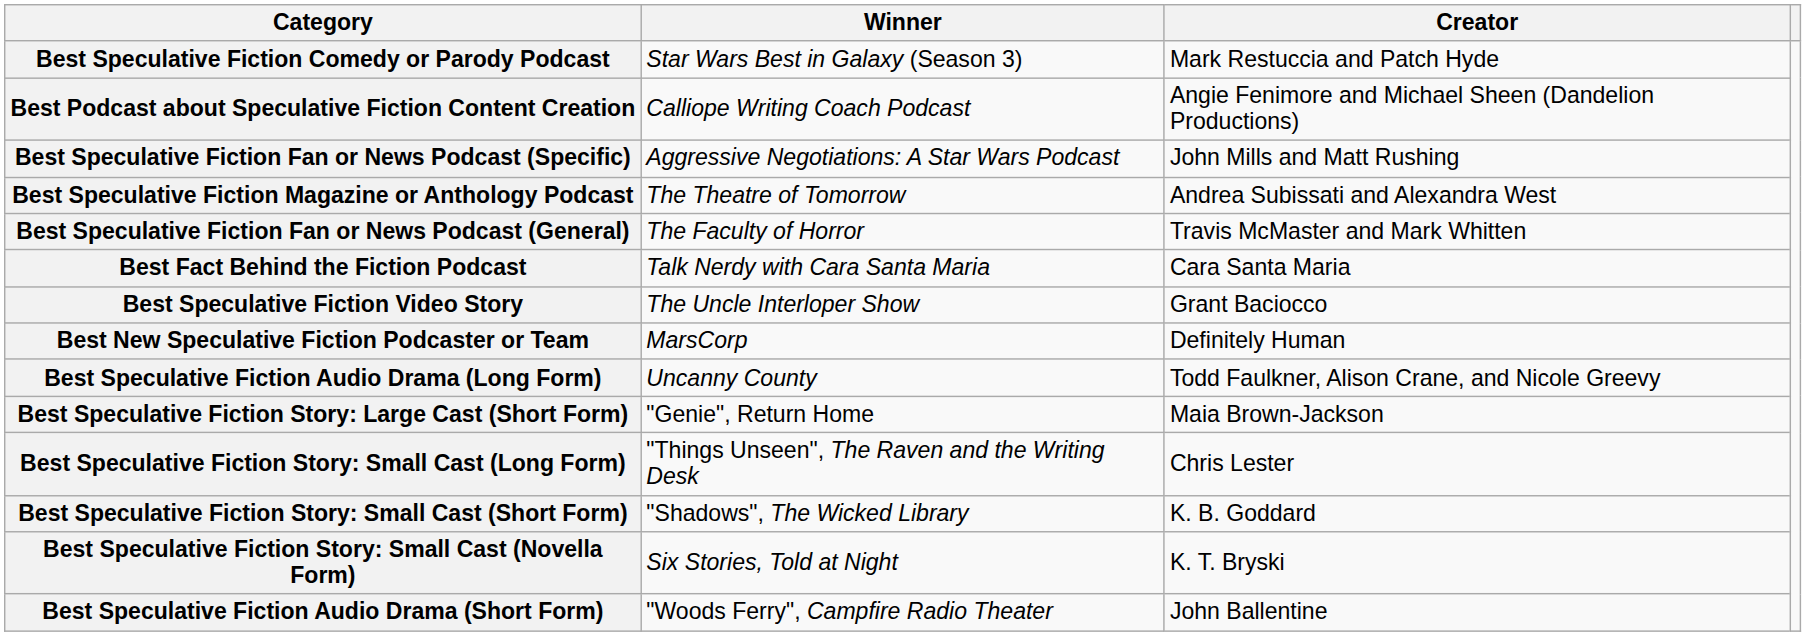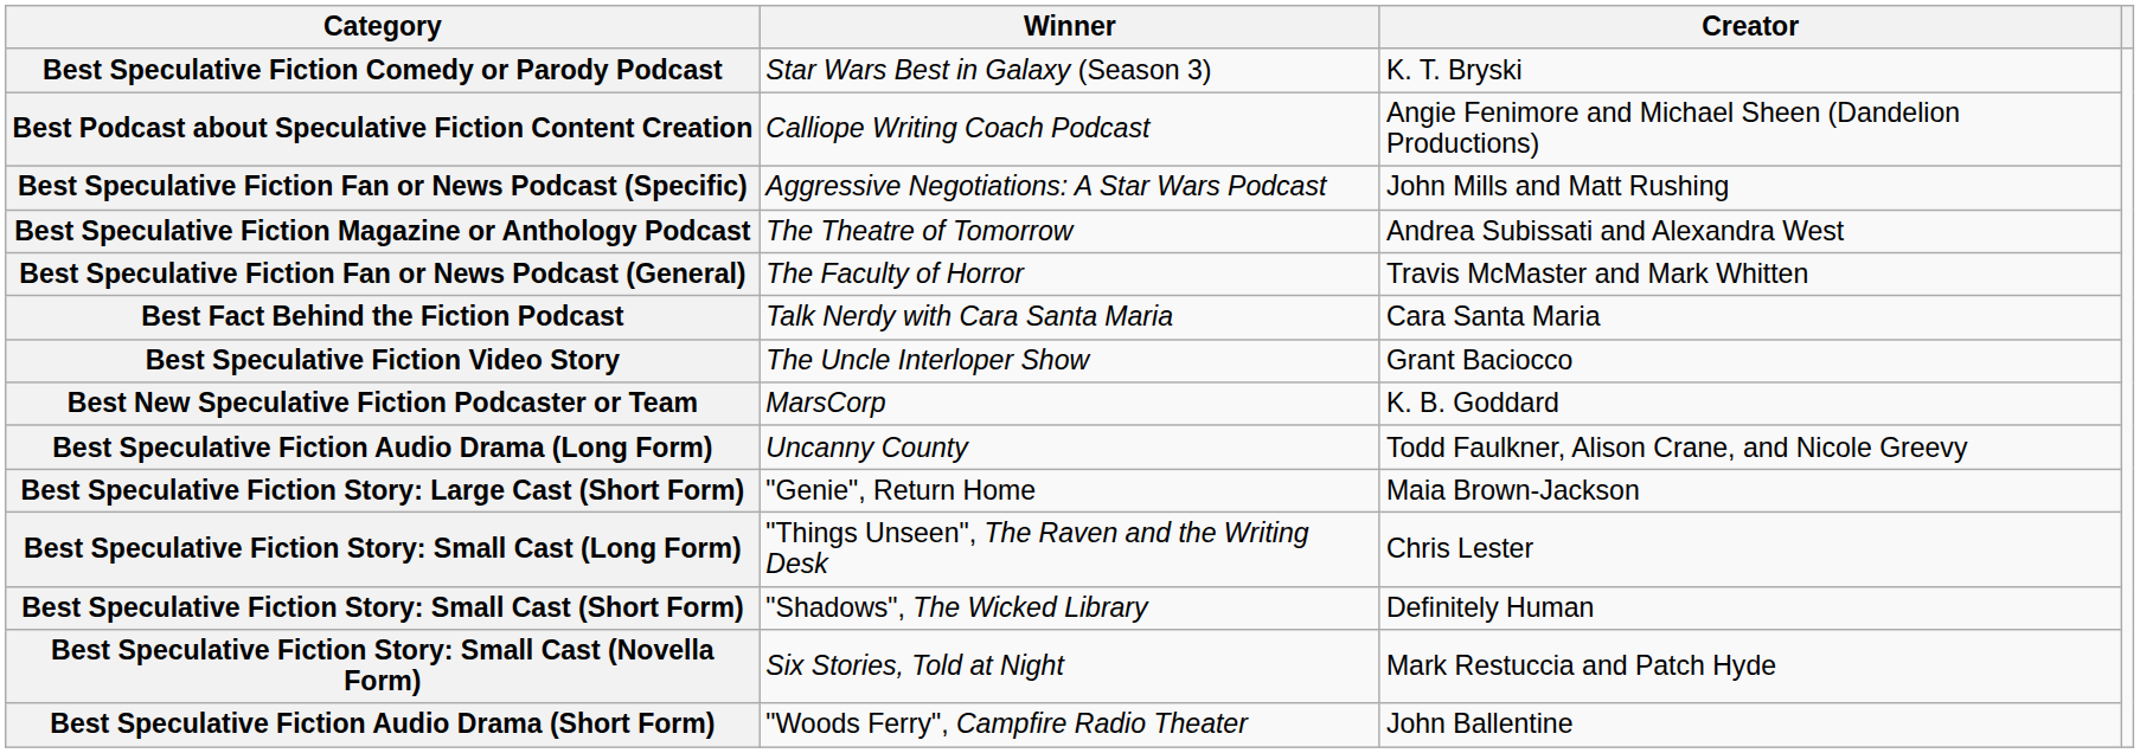 <table class="wikitable sortable">
 <tr>
 <th>Category</th>
 <th>Winner</th>
 <th>Creator</th>
 <th></th>
 </tr>
 <tr>
 <th>Best Speculative Fiction Comedy or Parody Podcast</th>
 <td><em>Star Wars Best in Galaxy</em> (Season 3)</td>
-<td>Mark Restuccia and Patch Hyde</td>
+<td>K. T. Bryski</td>
 <td rowspan="14"></td>
 </tr>
 <tr>
 <th>Best Podcast about Speculative Fiction Content Creation</th>
 <td><em>Calliope Writing Coach Podcast</em></td>
 <td>Angie Fenimore and Michael Sheen (Dandelion Productions)</td>
 </tr>
 <tr>
 <th>Best Speculative Fiction Fan or News Podcast (Specific)</th>
 <td><em>Aggressive Negotiations: A Star Wars Podcast</em></td>
 <td>John Mills and Matt Rushing</td>
 </tr>
 <tr>
 <th>Best Speculative Fiction Magazine or Anthology Podcast</th>
 <td><em>The Theatre of Tomorrow</em></td>
 <td>Andrea Subissati and Alexandra West</td>
 </tr>
 <tr>
 <th>Best Speculative Fiction Fan or News Podcast (General)</th>
 <td><em>The Faculty of Horror</em></td>
 <td>Travis McMaster and Mark Whitten</td>
 </tr>
 <tr>
 <th>Best Fact Behind the Fiction Podcast</th>
 <td><em>Talk Nerdy with Cara Santa Maria</em></td>
 <td>Cara Santa Maria</td>
 </tr>
 <tr>
 <th>Best Speculative Fiction Video Story</th>
 <td><em>The Uncle Interloper Show</em></td>
 <td>Grant Baciocco</td>
 </tr>
 <tr>
 <th>Best New Speculative Fiction Podcaster or Team</th>
 <td><em>MarsCorp</em></td>
-<td>Definitely Human</td>
+<td>K. B. Goddard</td>
 </tr>
 <tr>
 <th>Best Speculative Fiction Audio Drama (Long Form)</th>
 <td><em>Uncanny County</em></td>
 <td>Todd Faulkner, Alison Crane, and Nicole Greevy</td>
 </tr>
 <tr>
 <th>Best Speculative Fiction Story: Large Cast (Short Form)</th>
 <td>"Genie", Return Home</td>
 <td>Maia Brown-Jackson</td>
 </tr>
 <tr>
 <th>Best Speculative Fiction Story: Small Cast (Long Form)</th>
 <td>"Things Unseen", <em>The Raven and the Writing Desk</em></td>
 <td>Chris Lester</td>
 </tr>
 <tr>
 <th>Best Speculative Fiction Story: Small Cast (Short Form)</th>
 <td>"Shadows", <em>The Wicked Library</em></td>
-<td>K. B. Goddard</td>
+<td>Definitely Human</td>
 </tr>
 <tr>
 <th>Best Speculative Fiction Story: Small Cast (Novella Form)</th>
 <td><em>Six Stories, Told at Night</em></td>
-<td>K. T. Bryski</td>
+<td>Mark Restuccia and Patch Hyde</td>
 </tr>
 <tr>
 <th>Best Speculative Fiction Audio Drama (Short Form)</th>
 <td>"Woods Ferry", <em>Campfire Radio Theater</em></td>
 <td>John Ballentine</td>
 </tr>
 </table>
